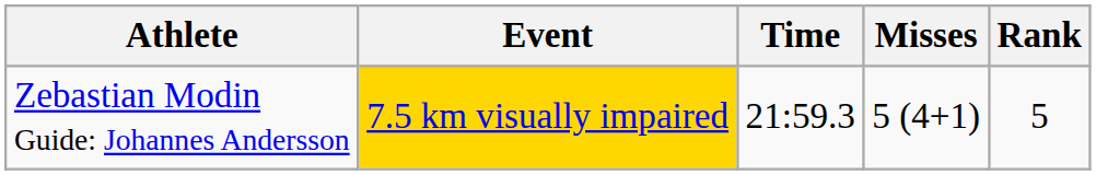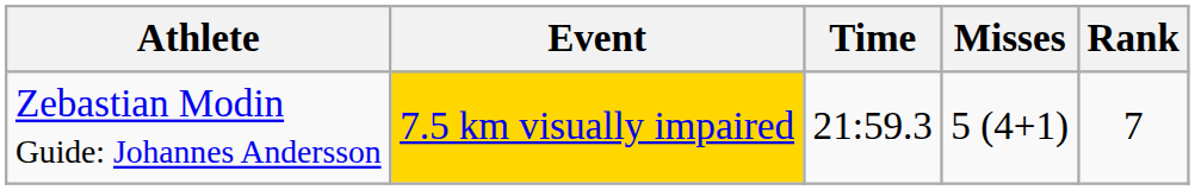 <table class="wikitable" style="font-size:90%">
 <tr>
 <th>Athlete</th>
 <th>Event</th>
 <th>Time</th>
 <th>Misses</th>
 <th>Rank</th>
 </tr>
 <tr align=center>
 <td align=left><a href='#'>Zebastian Modin</a><br><small>Guide: <a href='#'>Johannes Andersson</a></small></td>
 <td align=left style="background: gold;"><a href='#'>7.5 km visually impaired</a></td>
 <td>21:59.3</td>
 <td>5 (4+1)</td>
-<td>5</td>
+<td>7</td>
 </tr>
 </table>
